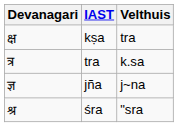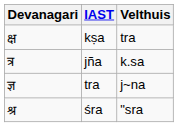 <table class="wikitable">
 <tr>
 <th>Devanagari</th>
 <th><a href='#'>IAST</a></th>
 <th>Velthuis</th>
 </tr>
 <tr>
 <td>क्ष</td>
 <td>kṣa</td>
 <td>tra</td>
 </tr>
 <tr>
 <td>त्र</td>
-<td>tra</td>
+<td>jña</td>
 <td>k.sa</td>
 </tr>
 <tr>
 <td>ज्ञ</td>
-<td>jña</td>
+<td>tra</td>
 <td>j~na</td>
 </tr>
 <tr>
 <td>श्र</td>
 <td>śra</td>
 <td>"sra</td>
 </tr>
 </table>
